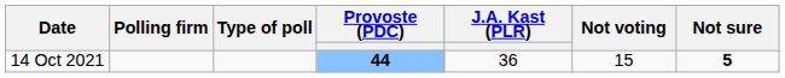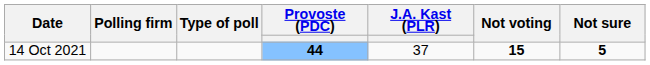 <table class="wikitable sortable mw-collapsible mw-collapsed" style=text-align:center;font-size:90%;line-height:12px>
 <tr>
 <th rowspan="2" width=80px>Date</th>
 <th rowspan="2" width=80px>Polling firm</th>
 <th rowspan="2" width=80px>Type of poll</th>
 <th width=100px><a href='#'>Provoste</a> (<a href='#'>PDC</a>)</th>
 <th width=100px><a href='#'>J.A. Kast</a> (<a href='#'>PLR</a>)</th>
 <th rowspan="2" width=80px>Not voting</th>
 <th rowspan="2" width=80px>Not sure</th>
 </tr>
 <tr>
 <th style=background:></th>
 <th style=background:></th>
 </tr>
 <tr>
 <td>14 Oct 2021</td>
 <td></td>
 <td></td>
 <td style="background:#85C2FF;"><strong>44</strong></td>
-<td>36</td>
-<td>15</td>
+<td>37</td>
+<td><strong>15</strong></td>
 <td><strong>5</strong></td>
 </tr>
 </table>
